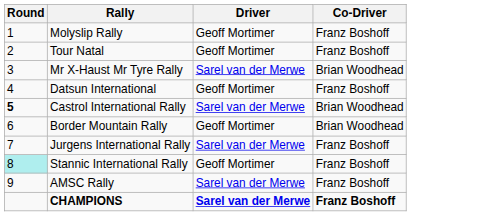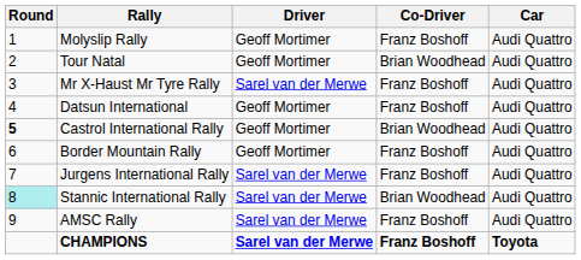 <table class="wikitable">
 <tr>
 <th>Round</th>
 <th>Rally</th>
 <th>Driver</th>
 <th>Co-Driver</th>
+<th>Car</th>
 </tr>
 <tr>
 <td>1</td>
 <td>Molyslip Rally</td>
 <td>Geoff Mortimer</td>
 <td>Franz Boshoff</td>
+<td>Audi Quattro</td>
 </tr>
 <tr>
 <td>2</td>
 <td>Tour Natal</td>
 <td>Geoff Mortimer</td>
-<td>Franz Boshoff</td>
+<td>Brian Woodhead</td>
+<td>Audi Quattro</td>
 </tr>
 <tr>
 <td>3</td>
 <td>Mr X-Haust Mr Tyre Rally</td>
 <td><a href='#'>Sarel van der Merwe</a></td>
-<td>Brian Woodhead</td>
+<td>Franz Boshoff</td>
+<td>Audi Quattro</td>
 </tr>
 <tr>
 <td>4</td>
 <td>Datsun International</td>
 <td>Geoff Mortimer</td>
 <td>Franz Boshoff</td>
+<td>Audi Quattro</td>
 </tr>
 <tr>
 <td><strong>5</strong></td>
 <td>Castrol International Rally</td>
-<td><a href='#'>Sarel van der Merwe</a></td>
+<td>Geoff Mortimer</td>
 <td>Brian Woodhead</td>
+<td>Audi Quattro</td>
 </tr>
 <tr>
 <td>6</td>
 <td>Border Mountain Rally</td>
 <td>Geoff Mortimer</td>
-<td>Brian Woodhead</td>
+<td>Franz Boshoff</td>
+<td>Audi Quattro</td>
 </tr>
 <tr>
 <td>7</td>
 <td>Jurgens International Rally</td>
 <td><a href='#'>Sarel van der Merwe</a></td>
 <td>Franz Boshoff</td>
+<td>Audi Quattro</td>
 </tr>
 <tr>
 <td style="background: paleturquoise;">8</td>
 <td>Stannic International Rally</td>
-<td>Geoff Mortimer</td>
-<td>Franz Boshoff</td>
+<td><a href='#'>Sarel van der Merwe</a></td>
+<td>Brian Woodhead</td>
+<td>Audi Quattro</td>
 </tr>
 <tr>
 <td>9</td>
 <td>AMSC Rally</td>
 <td><a href='#'>Sarel van der Merwe</a></td>
 <td>Franz Boshoff</td>
+<td>Audi Quattro</td>
 </tr>
 <tr>
 <td></td>
 <td><strong>CHAMPIONS</strong></td>
 <td><strong><a href='#'>Sarel van der Merwe</a></strong></td>
 <td><strong>Franz Boshoff</strong></td>
+<td><strong>Toyota</strong></td>
 </tr>
 </table>
